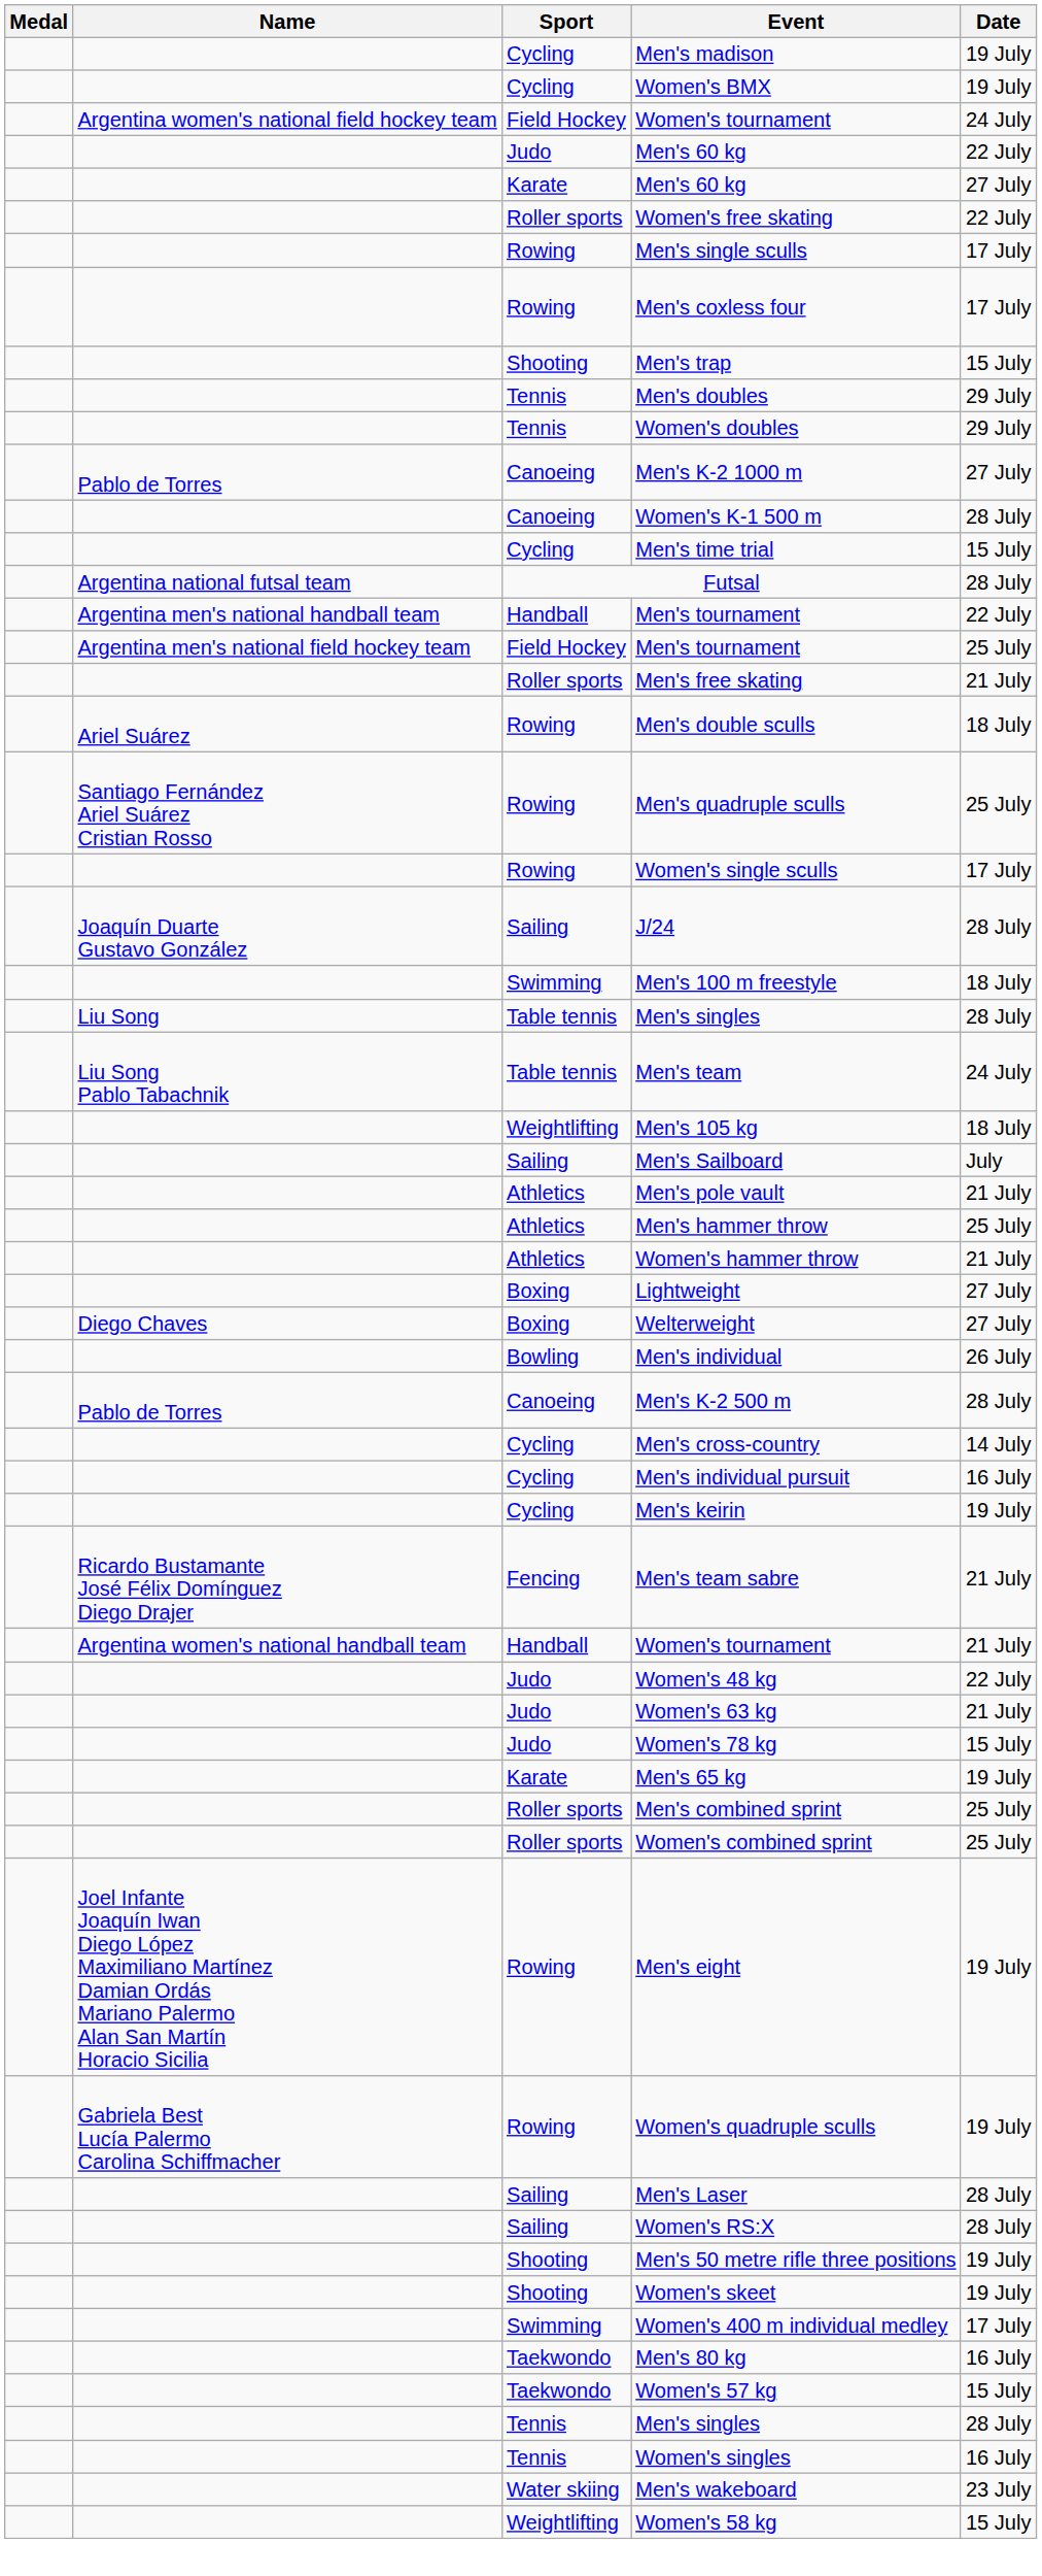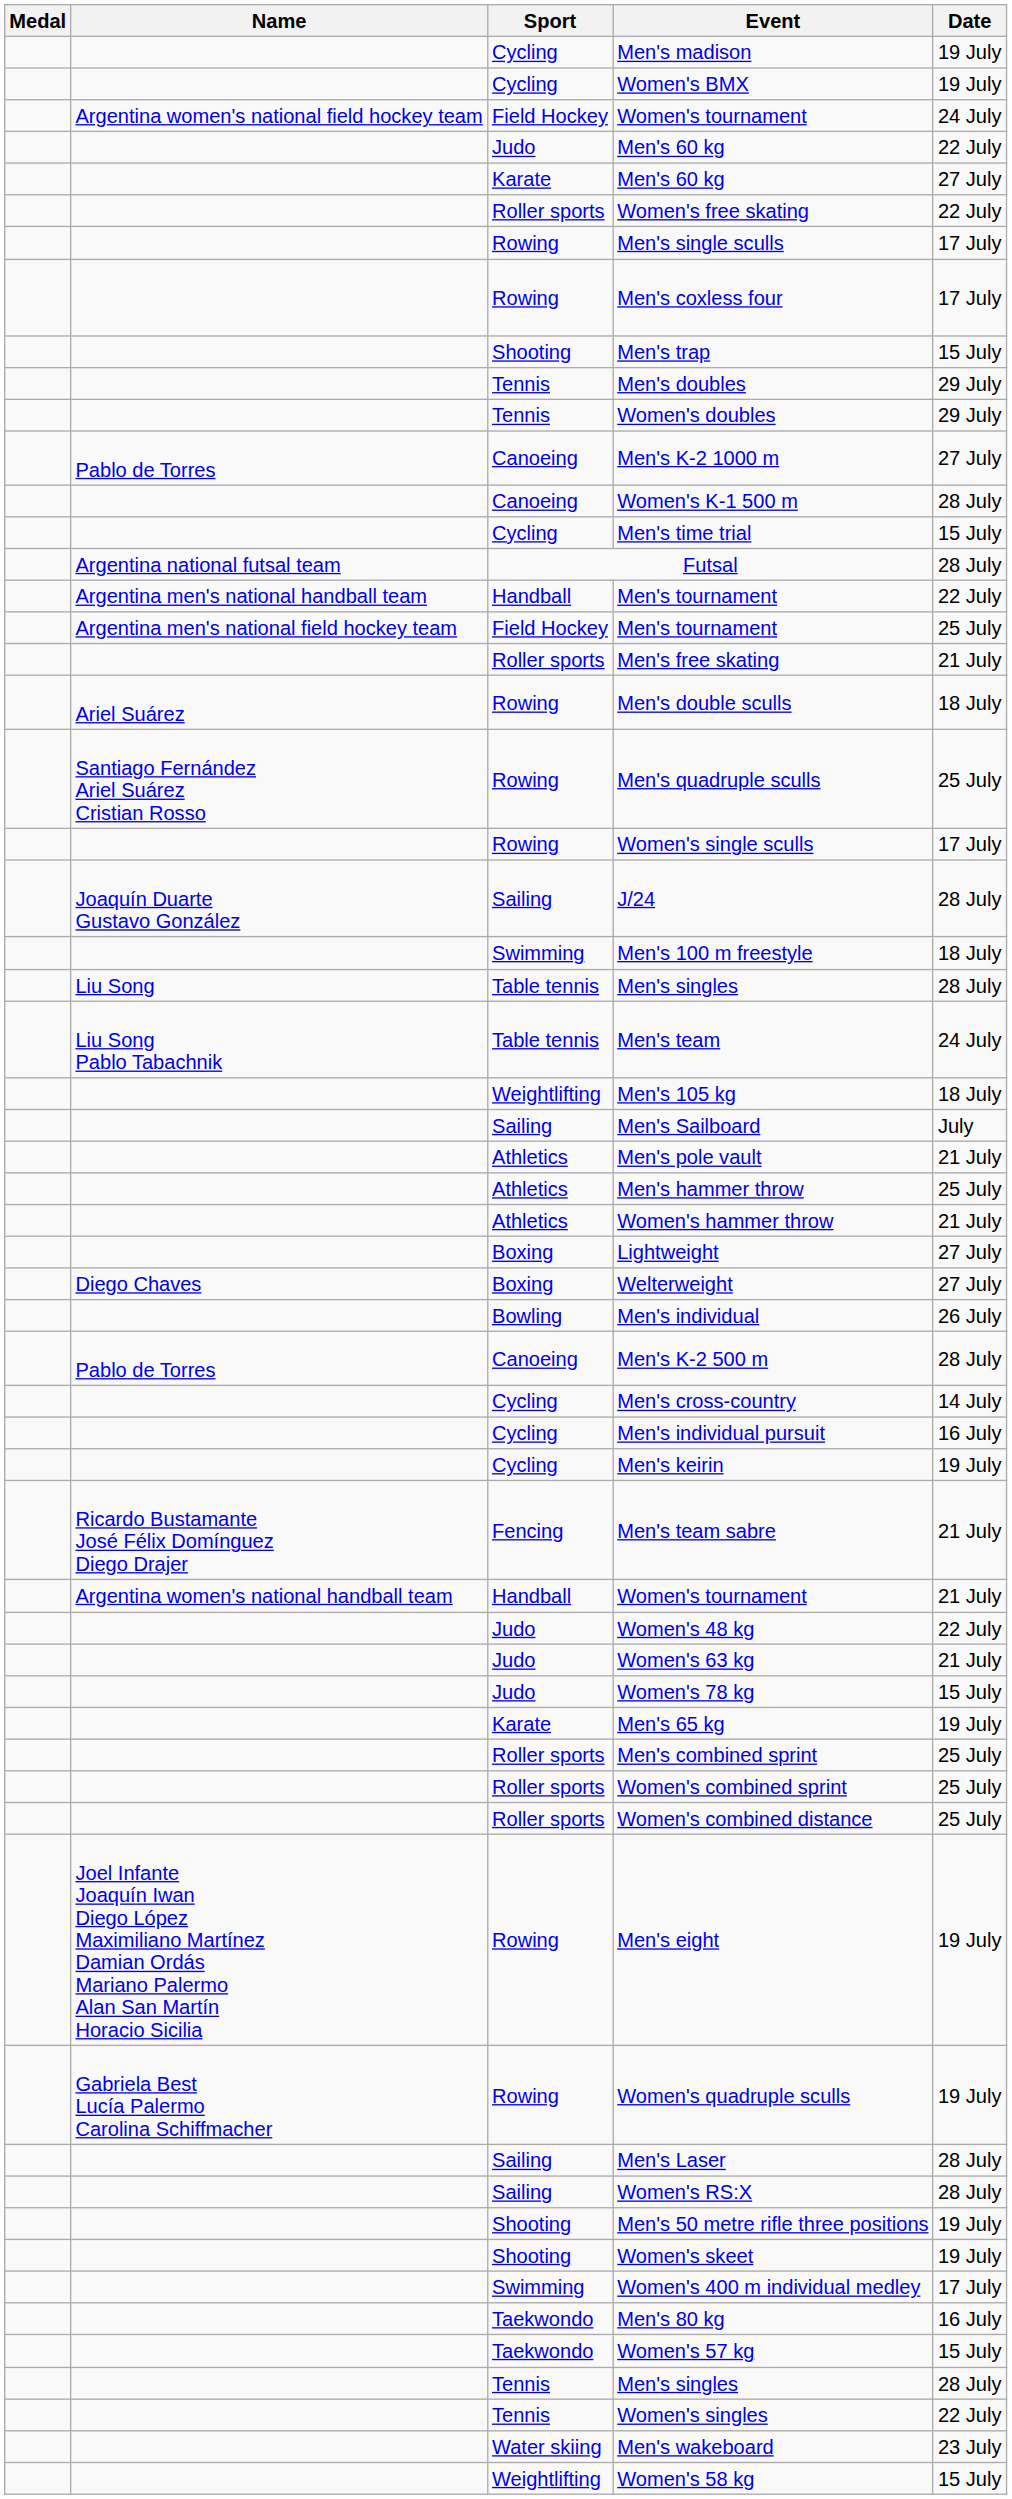 <table class="wikitable sortable" border="1" style="font-size:95%">
 <tr>
 <th>Medal</th>
 <th>Name</th>
 <th>Sport</th>
 <th>Event</th>
 <th>Date</th>
 </tr>
 <tr>
 <td></td>
 <td><br></td>
 <td><a href='#'>Cycling</a></td>
 <td><a href='#'>Men's madison</a></td>
 <td>19 July</td>
 </tr>
 <tr>
 <td></td>
 <td></td>
 <td><a href='#'>Cycling</a></td>
 <td><a href='#'>Women's BMX</a></td>
 <td>19 July</td>
 </tr>
 <tr>
 <td></td>
 <td><a href='#'>Argentina women's national field hockey team</a><br></td>
 <td><a href='#'>Field Hockey</a></td>
 <td><a href='#'>Women's tournament</a></td>
 <td>24 July</td>
 </tr>
 <tr>
 <td></td>
 <td></td>
 <td><a href='#'>Judo</a></td>
 <td><a href='#'>Men's 60 kg</a></td>
 <td>22 July</td>
 </tr>
 <tr>
 <td></td>
 <td></td>
 <td><a href='#'>Karate</a></td>
 <td><a href='#'>Men's 60 kg</a></td>
 <td>27 July</td>
 </tr>
 <tr>
 <td></td>
 <td></td>
 <td><a href='#'>Roller sports</a></td>
 <td><a href='#'>Women's free skating</a></td>
 <td>22 July</td>
 </tr>
 <tr>
 <td></td>
 <td></td>
 <td><a href='#'>Rowing</a></td>
 <td><a href='#'>Men's single sculls</a></td>
 <td>17 July</td>
 </tr>
 <tr>
 <td></td>
 <td><br><br><br></td>
 <td><a href='#'>Rowing</a></td>
 <td><a href='#'>Men's coxless four</a></td>
 <td>17 July</td>
 </tr>
 <tr>
 <td></td>
 <td></td>
 <td><a href='#'>Shooting</a></td>
 <td><a href='#'>Men's trap</a></td>
 <td>15 July</td>
 </tr>
 <tr>
 <td></td>
 <td><br></td>
 <td><a href='#'>Tennis</a></td>
 <td><a href='#'>Men's doubles</a></td>
 <td>29 July</td>
 </tr>
 <tr>
 <td></td>
 <td><br></td>
 <td><a href='#'>Tennis</a></td>
 <td><a href='#'>Women's doubles</a></td>
 <td>29 July</td>
 </tr>
 <tr>
 <td></td>
 <td><br><a href='#'>Pablo de Torres</a></td>
 <td><a href='#'>Canoeing</a></td>
 <td><a href='#'>Men's K-2 1000 m</a></td>
 <td>27 July</td>
 </tr>
 <tr>
 <td></td>
 <td></td>
 <td><a href='#'>Canoeing</a></td>
 <td><a href='#'>Women's K-1 500 m</a></td>
 <td>28 July</td>
 </tr>
 <tr>
 <td></td>
 <td></td>
 <td><a href='#'>Cycling</a></td>
 <td><a href='#'>Men's time trial</a></td>
 <td>15 July</td>
 </tr>
 <tr>
 <td></td>
 <td><a href='#'>Argentina national futsal team</a><br></td>
 <td colspan=2 align=center><a href='#'>Futsal</a></td>
 <td>28 July</td>
 </tr>
 <tr>
 <td></td>
 <td><a href='#'>Argentina men's national handball team</a><br></td>
 <td><a href='#'>Handball</a></td>
 <td><a href='#'>Men's tournament</a></td>
 <td>22 July</td>
 </tr>
 <tr>
 <td></td>
 <td><a href='#'>Argentina men's national field hockey team</a><br></td>
 <td><a href='#'>Field Hockey</a></td>
 <td><a href='#'>Men's tournament</a></td>
 <td>25 July</td>
 </tr>
 <tr>
 <td></td>
 <td></td>
 <td><a href='#'>Roller sports</a></td>
 <td><a href='#'>Men's free skating</a></td>
 <td>21 July</td>
 </tr>
 <tr>
 <td></td>
 <td><br><a href='#'>Ariel Suárez</a></td>
 <td><a href='#'>Rowing</a></td>
 <td><a href='#'>Men's double sculls</a></td>
 <td>18 July</td>
 </tr>
 <tr>
 <td></td>
 <td><br><a href='#'>Santiago Fernández</a><br><a href='#'>Ariel Suárez</a><br><a href='#'>Cristian Rosso</a></td>
 <td><a href='#'>Rowing</a></td>
 <td><a href='#'>Men's quadruple sculls</a></td>
 <td>25 July</td>
 </tr>
 <tr>
 <td></td>
 <td></td>
 <td><a href='#'>Rowing</a></td>
 <td><a href='#'>Women's single sculls</a></td>
 <td>17 July</td>
 </tr>
 <tr>
 <td></td>
 <td><br><a href='#'>Joaquín Duarte</a><br><a href='#'>Gustavo González</a></td>
 <td><a href='#'>Sailing</a></td>
 <td><a href='#'>J/24</a></td>
 <td>28 July</td>
 </tr>
 <tr>
 <td></td>
 <td></td>
 <td><a href='#'>Swimming</a></td>
 <td><a href='#'>Men's 100 m freestyle</a></td>
 <td>18 July</td>
 </tr>
 <tr>
 <td></td>
 <td><a href='#'>Liu Song</a></td>
 <td><a href='#'>Table tennis</a></td>
 <td><a href='#'>Men's singles</a></td>
 <td>28 July</td>
 </tr>
 <tr>
 <td></td>
 <td><br><a href='#'>Liu Song</a><br><a href='#'>Pablo Tabachnik</a></td>
 <td><a href='#'>Table tennis</a></td>
 <td><a href='#'>Men's team</a></td>
 <td>24 July</td>
 </tr>
 <tr>
 <td></td>
 <td></td>
 <td><a href='#'>Weightlifting</a></td>
 <td><a href='#'>Men's 105 kg</a></td>
 <td>18 July</td>
 </tr>
 <tr>
 <td></td>
 <td></td>
 <td><a href='#'>Sailing</a></td>
 <td><a href='#'>Men's Sailboard</a></td>
 <td>July</td>
 </tr>
 <tr>
 <td></td>
 <td></td>
 <td><a href='#'>Athletics</a></td>
 <td><a href='#'>Men's pole vault</a></td>
 <td>21 July</td>
 </tr>
 <tr>
 <td></td>
 <td></td>
 <td><a href='#'>Athletics</a></td>
 <td><a href='#'>Men's hammer throw</a></td>
 <td>25 July</td>
 </tr>
 <tr>
 <td></td>
 <td></td>
 <td><a href='#'>Athletics</a></td>
 <td><a href='#'>Women's hammer throw</a></td>
 <td>21 July</td>
 </tr>
 <tr>
 <td></td>
 <td></td>
 <td><a href='#'>Boxing</a></td>
 <td><a href='#'>Lightweight</a></td>
 <td>27 July</td>
 </tr>
 <tr>
 <td></td>
 <td><a href='#'>Diego Chaves</a></td>
 <td><a href='#'>Boxing</a></td>
 <td><a href='#'>Welterweight</a></td>
 <td>27 July</td>
 </tr>
 <tr>
 <td></td>
 <td></td>
 <td><a href='#'>Bowling</a></td>
 <td><a href='#'>Men's individual</a></td>
 <td>26 July</td>
 </tr>
 <tr>
 <td></td>
 <td><br><a href='#'>Pablo de Torres</a></td>
 <td><a href='#'>Canoeing</a></td>
 <td><a href='#'>Men's K-2 500 m</a></td>
 <td>28 July</td>
 </tr>
 <tr>
 <td></td>
 <td></td>
 <td><a href='#'>Cycling</a></td>
 <td><a href='#'>Men's cross-country</a></td>
 <td>14 July</td>
 </tr>
 <tr>
 <td></td>
 <td></td>
 <td><a href='#'>Cycling</a></td>
 <td><a href='#'>Men's individual pursuit</a></td>
 <td>16 July</td>
 </tr>
 <tr>
 <td></td>
 <td></td>
 <td><a href='#'>Cycling</a></td>
 <td><a href='#'>Men's keirin</a></td>
 <td>19 July</td>
 </tr>
 <tr>
 <td></td>
 <td><br><a href='#'>Ricardo Bustamante</a><br><a href='#'>José Félix Domínguez</a><br><a href='#'>Diego Drajer</a></td>
 <td><a href='#'>Fencing</a></td>
 <td><a href='#'>Men's team sabre</a></td>
 <td>21 July</td>
 </tr>
 <tr>
 <td></td>
 <td><a href='#'>Argentina women's national handball team</a><br></td>
 <td><a href='#'>Handball</a></td>
 <td><a href='#'>Women's tournament</a></td>
 <td>21 July</td>
 </tr>
 <tr>
 <td></td>
 <td></td>
 <td><a href='#'>Judo</a></td>
 <td><a href='#'>Women's 48 kg</a></td>
 <td>22 July</td>
 </tr>
 <tr>
 <td></td>
 <td></td>
 <td><a href='#'>Judo</a></td>
 <td><a href='#'>Women's 63 kg</a></td>
 <td>21 July</td>
 </tr>
 <tr>
 <td></td>
 <td></td>
 <td><a href='#'>Judo</a></td>
 <td><a href='#'>Women's 78 kg</a></td>
 <td>15 July</td>
 </tr>
 <tr>
 <td></td>
 <td></td>
 <td><a href='#'>Karate</a></td>
 <td><a href='#'>Men's 65 kg</a></td>
 <td>19 July</td>
 </tr>
 <tr>
 <td></td>
 <td></td>
 <td><a href='#'>Roller sports</a></td>
 <td><a href='#'>Men's combined sprint</a></td>
 <td>25 July</td>
 </tr>
 <tr>
 <td></td>
 <td></td>
 <td><a href='#'>Roller sports</a></td>
 <td><a href='#'>Women's combined sprint</a></td>
 <td>25 July</td>
 </tr>
 <tr>
 <td></td>
+<td></td>
+<td><a href='#'>Roller sports</a></td>
+<td><a href='#'>Women's combined distance</a></td>
+<td>25 July</td>
+</tr>
+<tr>
+<td></td>
 <td><br><a href='#'>Joel Infante</a><br><a href='#'>Joaquín Iwan</a><br><a href='#'>Diego López</a><br><a href='#'>Maximiliano Martínez</a><br><a href='#'>Damian Ordás</a><br><a href='#'>Mariano Palermo</a><br><a href='#'>Alan San Martín</a><br><a href='#'>Horacio Sicilia</a></td>
 <td><a href='#'>Rowing</a></td>
 <td><a href='#'>Men's eight</a></td>
 <td>19 July</td>
 </tr>
 <tr>
 <td></td>
 <td><br><a href='#'>Gabriela Best</a><br><a href='#'>Lucía Palermo</a><br><a href='#'>Carolina Schiffmacher</a></td>
 <td><a href='#'>Rowing</a></td>
 <td><a href='#'>Women's quadruple sculls</a></td>
 <td>19 July</td>
 </tr>
 <tr>
 <td></td>
 <td></td>
 <td><a href='#'>Sailing</a></td>
 <td><a href='#'>Men's Laser</a></td>
 <td>28 July</td>
 </tr>
 <tr>
 <td></td>
 <td></td>
 <td><a href='#'>Sailing</a></td>
 <td><a href='#'>Women's RS:X</a></td>
 <td>28 July</td>
 </tr>
 <tr>
 <td></td>
 <td></td>
 <td><a href='#'>Shooting</a></td>
 <td><a href='#'>Men's 50 metre rifle three positions</a></td>
 <td>19 July</td>
 </tr>
 <tr>
 <td></td>
 <td></td>
 <td><a href='#'>Shooting</a></td>
 <td><a href='#'>Women's skeet</a></td>
 <td>19 July</td>
 </tr>
 <tr>
 <td></td>
 <td></td>
 <td><a href='#'>Swimming</a></td>
 <td><a href='#'>Women's 400 m individual medley</a></td>
 <td>17 July</td>
 </tr>
 <tr>
 <td></td>
 <td></td>
 <td><a href='#'>Taekwondo</a></td>
 <td><a href='#'>Men's 80 kg</a></td>
 <td>16 July</td>
 </tr>
 <tr>
 <td></td>
 <td></td>
 <td><a href='#'>Taekwondo</a></td>
 <td><a href='#'>Women's 57 kg</a></td>
 <td>15 July</td>
 </tr>
 <tr>
 <td></td>
 <td></td>
 <td><a href='#'>Tennis</a></td>
 <td><a href='#'>Men's singles</a></td>
 <td>28 July</td>
 </tr>
 <tr>
 <td></td>
 <td></td>
 <td><a href='#'>Tennis</a></td>
 <td><a href='#'>Women's singles</a></td>
-<td>16 July</td>
+<td>22 July</td>
 </tr>
 <tr>
 <td></td>
 <td></td>
 <td><a href='#'>Water skiing</a></td>
 <td><a href='#'>Men's wakeboard</a></td>
 <td>23 July</td>
 </tr>
 <tr>
 <td></td>
 <td></td>
 <td><a href='#'>Weightlifting</a></td>
 <td><a href='#'>Women's 58 kg</a></td>
 <td>15 July</td>
 </tr>
 </table>
